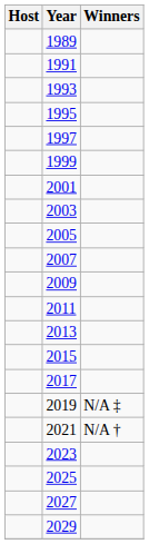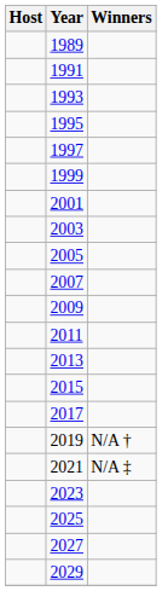 <table class="wikitable">
 <tr>
 <th>Host</th>
 <th>Year</th>
 <th>Winners</th>
 </tr>
 <tr>
 <td></td>
 <td><a href='#'>1989</a></td>
 <td></td>
 </tr>
 <tr>
 <td></td>
 <td><a href='#'>1991</a></td>
 <td></td>
 </tr>
 <tr>
 <td></td>
 <td><a href='#'>1993</a></td>
 <td></td>
 </tr>
 <tr>
 <td></td>
 <td><a href='#'>1995</a></td>
 <td></td>
 </tr>
 <tr>
 <td></td>
 <td><a href='#'>1997</a></td>
 <td></td>
 </tr>
 <tr>
 <td></td>
 <td><a href='#'>1999</a></td>
 <td></td>
 </tr>
 <tr>
 <td></td>
 <td><a href='#'>2001</a></td>
 <td></td>
 </tr>
 <tr>
 <td></td>
 <td><a href='#'>2003</a></td>
 <td></td>
 </tr>
 <tr>
 <td></td>
 <td><a href='#'>2005</a></td>
 <td></td>
 </tr>
 <tr>
 <td></td>
 <td><a href='#'>2007</a></td>
 <td></td>
 </tr>
 <tr>
 <td></td>
 <td><a href='#'>2009</a></td>
 <td></td>
 </tr>
 <tr>
 <td></td>
 <td><a href='#'>2011</a></td>
 <td></td>
 </tr>
 <tr>
 <td></td>
 <td><a href='#'>2013</a></td>
 <td></td>
 </tr>
 <tr>
 <td></td>
 <td><a href='#'>2015</a></td>
 <td></td>
 </tr>
 <tr>
 <td></td>
 <td><a href='#'>2017</a></td>
 <td></td>
 </tr>
 <tr>
 <td></td>
 <td>2019</td>
-<td>N/A ‡</td>
+<td>N/A †</td>
 </tr>
 <tr>
 <td></td>
 <td>2021</td>
-<td>N/A †</td>
+<td>N/A ‡</td>
 </tr>
 <tr>
 <td></td>
 <td><a href='#'>2023</a></td>
 <td></td>
 </tr>
 <tr>
 <td></td>
 <td><a href='#'>2025</a></td>
 <td></td>
 </tr>
 <tr>
 <td></td>
 <td><a href='#'>2027</a></td>
 <td></td>
 </tr>
 <tr>
 <td></td>
 <td><a href='#'>2029</a></td>
 <td></td>
 </tr>
 <tr>
 </tr>
 </table>
